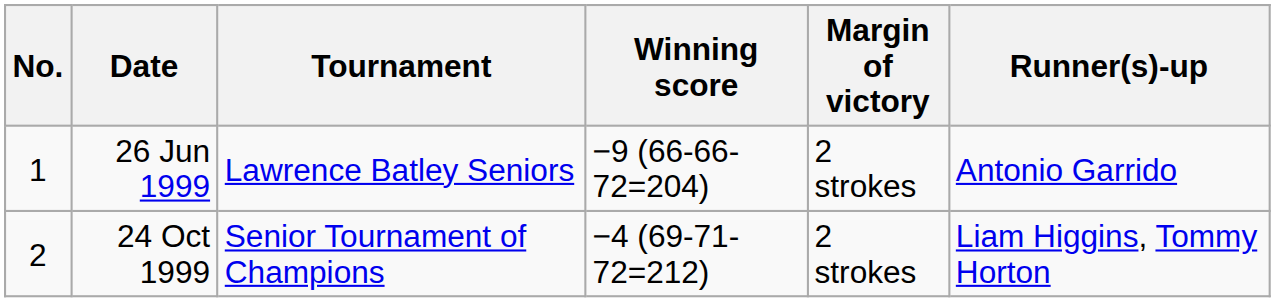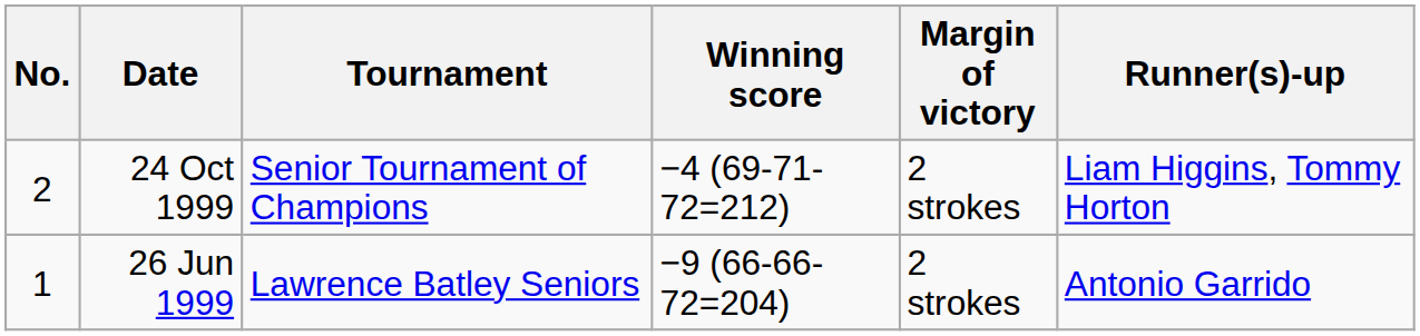 <table class="wikitable" style="font-size:95%;">
 <tr>
 <th>No.</th>
 <th>Date</th>
 <th>Tournament</th>
 <th>Winning score</th>
 <th>Margin of<br>victory</th>
 <th>Runner(s)-up</th>
 </tr>
 <tr>
+<td align=center>2</td>
+<td align=right>24 Oct 1999</td>
+<td><a href='#'>Senior Tournament of Champions</a></td>
+<td>−4 (69-71-72=212)</td>
+<td>2 strokes</td>
+<td> <a href='#'>Liam Higgins</a>,  <a href='#'>Tommy Horton</a></td>
+</tr>
+<tr>
 <td align=center>1</td>
 <td align=right>26 Jun <a href='#'>1999</a></td>
 <td><a href='#'>Lawrence Batley Seniors</a></td>
 <td>−9 (66-66-72=204)</td>
 <td>2 strokes</td>
 <td> <a href='#'>Antonio Garrido</a></td>
 </tr>
-<tr>
-<td align=center>2</td>
-<td align=right>24 Oct 1999</td>
-<td><a href='#'>Senior Tournament of Champions</a></td>
-<td>−4 (69-71-72=212)</td>
-<td>2 strokes</td>
-<td> <a href='#'>Liam Higgins</a>,  <a href='#'>Tommy Horton</a></td>
-</tr>
 </table>
